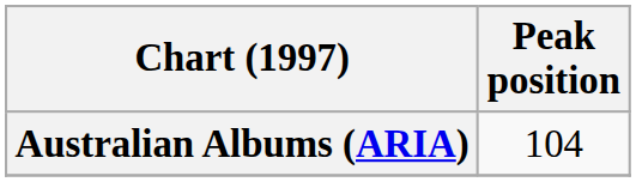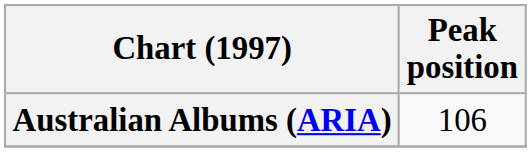 <table class="wikitable sortable plainrowheaders" style="text-align:center">
 <tr>
 <th scope="col">Chart (1997)</th>
 <th scope="col">Peak<br>position</th>
 </tr>
 <tr>
 <th scope="row">Australian Albums (<a href='#'>ARIA</a>)</th>
-<td align="center">104</td>
+<td align="center">106</td>
 </tr>
 <tr>
 </tr>
 <tr>
 </tr>
 <tr>
 </tr>
 <tr>
 </tr>
 </table>
